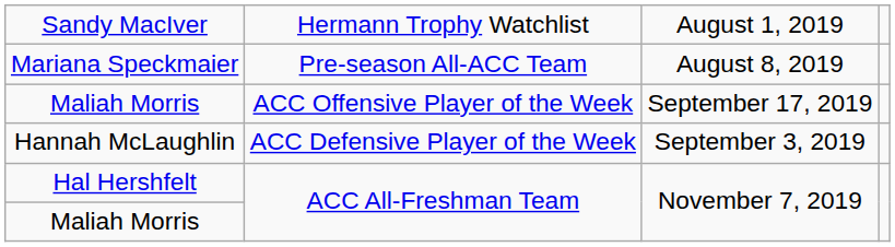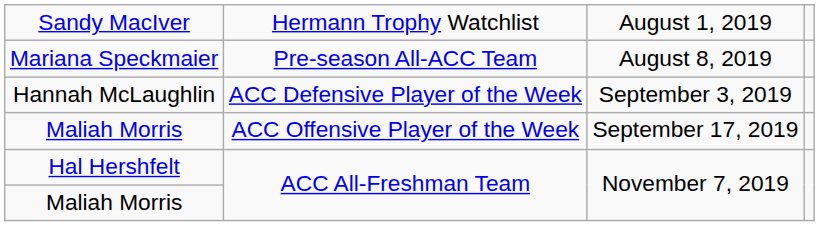 <table class="wikitable sortable" style="text-align: center">
 <tr>
 <td><a href='#'>Sandy MacIver</a></td>
 <td><a href='#'>Hermann Trophy</a> Watchlist</td>
 <td>August 1, 2019</td>
 <td></td>
 </tr>
 <tr>
 <td><a href='#'>Mariana Speckmaier</a></td>
 <td><a href='#'>Pre-season All-ACC Team</a></td>
 <td>August 8, 2019</td>
 <td></td>
 </tr>
 <tr>
+<td>Hannah McLaughlin</td>
+<td><a href='#'>ACC Defensive Player of the Week</a></td>
+<td>September 3, 2019</td>
+<td></td>
+</tr>
+<tr>
 <td><a href='#'>Maliah Morris</a></td>
 <td><a href='#'>ACC Offensive Player of the Week</a></td>
 <td>September 17, 2019</td>
-<td></td>
-</tr>
-<tr>
-<td>Hannah McLaughlin</td>
-<td><a href='#'>ACC Defensive Player of the Week</a></td>
-<td>September 3, 2019</td>
 <td></td>
 </tr>
 <tr>
 <td><a href='#'>Hal Hershfelt</a></td>
 <td rowspan=2><a href='#'>ACC All-Freshman Team</a></td>
 <td rowspan=2>November 7, 2019</td>
 <td rowspan=2></td>
 </tr>
 <tr>
 <td>Maliah Morris</td>
 </tr>
 </table>
